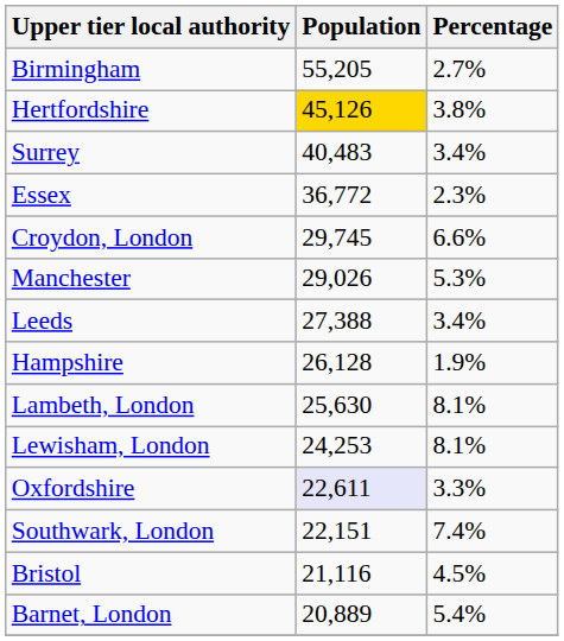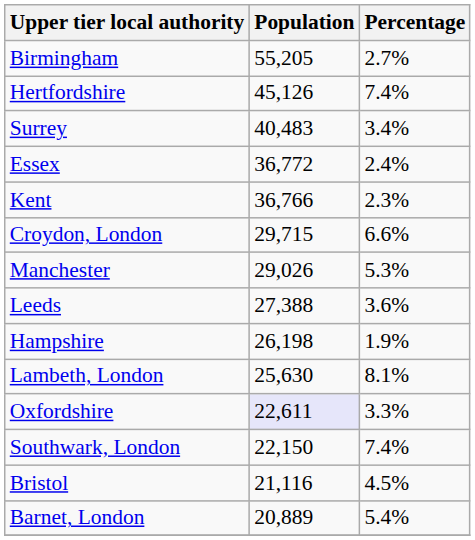 <table class="wikitable sortable" style="font-size:90%;">
 <tr>
 <th>Upper tier local authority</th>
 <th>Population</th>
 <th>Percentage</th>
 </tr>
 <tr>
 <td><a href='#'>Birmingham</a></td>
 <td>55,205</td>
 <td>2.7%</td>
 </tr>
 <tr>
 <td><a href='#'>Hertfordshire</a></td>
-<td style="background: gold;">45,126</td>
-<td>3.8%</td>
+<td>45,126</td>
+<td>7.4%</td>
 </tr>
 <tr>
 <td><a href='#'>Surrey</a></td>
 <td>40,483</td>
 <td>3.4%</td>
 </tr>
 <tr>
 <td><a href='#'>Essex</a></td>
 <td>36,772</td>
+<td>2.4%</td>
+</tr>
+<tr>
+<td><a href='#'>Kent</a></td>
+<td>36,766</td>
 <td>2.3%</td>
 </tr>
 <tr>
 <td><a href='#'>Croydon, London</a></td>
-<td>29,745</td>
+<td>29,715</td>
 <td>6.6%</td>
 </tr>
 <tr>
 <td><a href='#'>Manchester</a></td>
 <td>29,026</td>
 <td>5.3%</td>
 </tr>
 <tr>
 <td><a href='#'>Leeds</a></td>
 <td>27,388</td>
-<td>3.4%</td>
+<td>3.6%</td>
 </tr>
 <tr>
 <td><a href='#'>Hampshire</a></td>
-<td>26,128</td>
+<td>26,198</td>
 <td>1.9%</td>
 </tr>
 <tr>
 <td><a href='#'>Lambeth, London</a></td>
 <td>25,630</td>
-<td>8.1%</td>
-</tr>
-<tr>
-<td><a href='#'>Lewisham, London</a></td>
-<td>24,253</td>
 <td>8.1%</td>
 </tr>
 <tr>
 <td><a href='#'>Oxfordshire</a></td>
 <td style="background: lavender;">22,611</td>
 <td>3.3%</td>
 </tr>
 <tr>
 <td><a href='#'>Southwark, London</a></td>
-<td>22,151</td>
+<td>22,150</td>
 <td>7.4%</td>
 </tr>
 <tr>
 <td><a href='#'>Bristol</a></td>
 <td>21,116</td>
 <td>4.5%</td>
 </tr>
 <tr>
 <td><a href='#'>Barnet, London</a></td>
 <td>20,889</td>
 <td>5.4%</td>
 </tr>
 <tr>
 </tr>
 </table>
